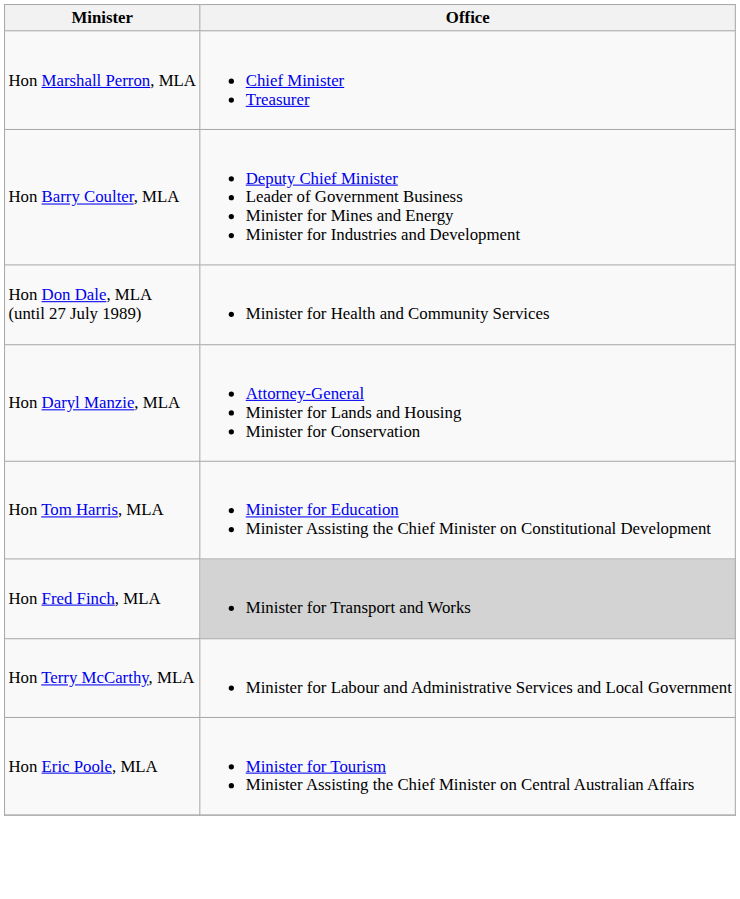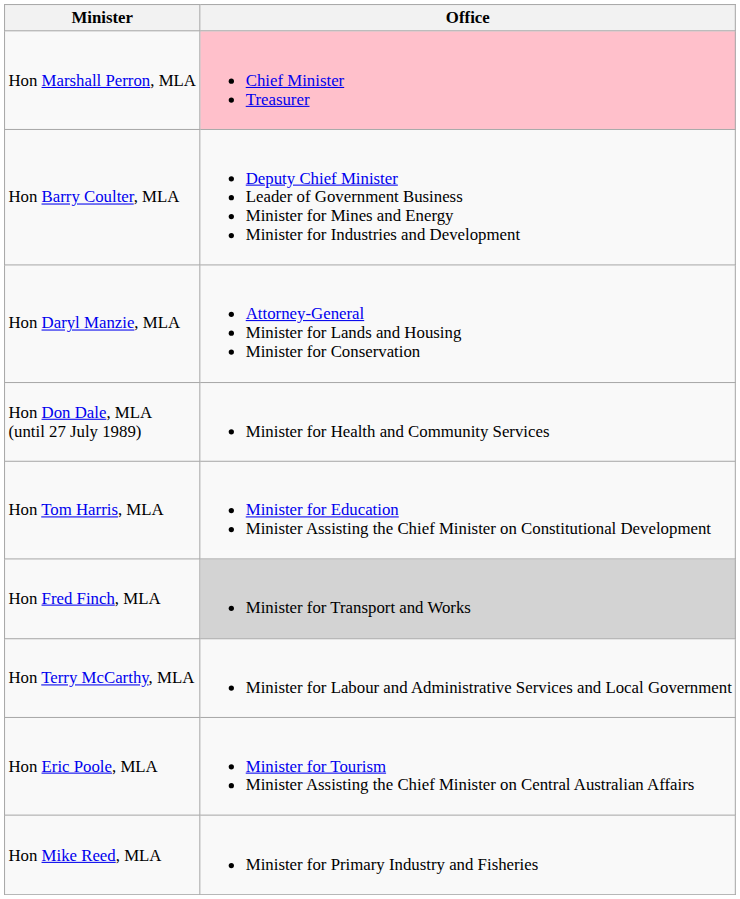 <table class="wikitable">
 <tr>
 <th>Minister</th>
 <th>Office</th>
 </tr>
 <tr>
 <td>Hon <a href='#'>Marshall Perron</a>, MLA</td>
-<td><br><ul><li><a href='#'>Chief Minister</a></li><li><a href='#'>Treasurer</a></li></ul></td>
+<td style="background: pink;"><br><ul><li><a href='#'>Chief Minister</a></li><li><a href='#'>Treasurer</a></li></ul></td>
 </tr>
 <tr>
 <td>Hon <a href='#'>Barry Coulter</a>, MLA</td>
 <td><br><ul><li><a href='#'>Deputy Chief Minister</a></li><li>Leader of Government Business</li><li>Minister for Mines and Energy</li><li>Minister for Industries and Development</li></ul></td>
 </tr>
 <tr>
+<td>Hon <a href='#'>Daryl Manzie</a>, MLA</td>
+<td><br><ul><li><a href='#'>Attorney-General</a></li><li>Minister for Lands and Housing</li><li>Minister for Conservation</li></ul></td>
+</tr>
+<tr>
 <td>Hon <a href='#'>Don Dale</a>, MLA<br>(until 27 July 1989)</td>
 <td><br><ul><li>Minister for Health and Community Services</li></ul></td>
-</tr>
-<tr>
-<td>Hon <a href='#'>Daryl Manzie</a>, MLA</td>
-<td><br><ul><li><a href='#'>Attorney-General</a></li><li>Minister for Lands and Housing</li><li>Minister for Conservation</li></ul></td>
 </tr>
 <tr>
 <td>Hon <a href='#'>Tom Harris</a>, MLA</td>
 <td><br><ul><li><a href='#'>Minister for Education</a></li><li>Minister Assisting the Chief Minister on Constitutional Development</li></ul></td>
 </tr>
 <tr>
 <td>Hon <a href='#'>Fred Finch</a>, MLA</td>
 <td style="background: lightgrey;"><br><ul><li>Minister for Transport and Works</li></ul></td>
 </tr>
 <tr>
 <td>Hon <a href='#'>Terry McCarthy</a>, MLA</td>
 <td><br><ul><li>Minister for Labour and Administrative Services and Local Government</li></ul></td>
 </tr>
 <tr>
 <td>Hon <a href='#'>Eric Poole</a>, MLA</td>
 <td><br><ul><li><a href='#'>Minister for Tourism</a></li><li>Minister Assisting the Chief Minister on Central Australian Affairs</li></ul></td>
 </tr>
 <tr>
+<td>Hon <a href='#'>Mike Reed</a>, MLA</td>
+<td><br><ul><li>Minister for Primary Industry and Fisheries</li></ul></td>
+</tr>
+<tr>
 </tr>
 </table>
